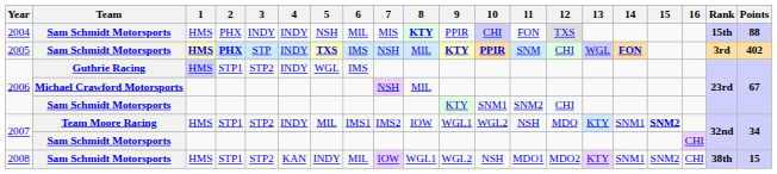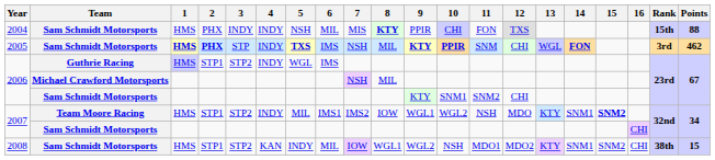 <table class="wikitable" style="text-align:center; font-size:90%">
 <tr>
 <th>Year</th>
 <th>Team</th>
 <th>1</th>
 <th>2</th>
 <th>3</th>
 <th>4</th>
 <th>5</th>
 <th>6</th>
 <th>7</th>
 <th>8</th>
 <th>9</th>
 <th>10</th>
 <th>11</th>
 <th>12</th>
 <th>13</th>
 <th>14</th>
 <th>15</th>
 <th>16</th>
 <th>Rank</th>
 <th>Points</th>
 </tr>
 <tr>
 <td><a href='#'>2004</a></td>
 <th><a href='#'>Sam Schmidt Motorsports</a></th>
 <td><a href='#'>HMS</a></td>
 <td><a href='#'>PHX</a></td>
 <td><a href='#'>INDY</a></td>
 <td><a href='#'>INDY</a></td>
 <td><a href='#'>NSH</a></td>
 <td><a href='#'>MIL</a></td>
 <td><a href='#'>MIS</a></td>
 <td style="background:#DFFFDF;"><strong><a href='#'>KTY</a></strong><br></td>
 <td><a href='#'>PPIR</a></td>
 <td style="background:#CFCFFF;"><a href='#'>CHI</a><br></td>
 <td><a href='#'>FON</a></td>
 <td style="background:#DFDFDF;"><a href='#'>TXS</a><br></td>
 <td></td>
 <td></td>
 <td></td>
 <td></td>
 <td style="background:#CFCFFF;"><strong>15th</strong></td>
 <td style="background:#CFCFFF;"><strong>88</strong></td>
 </tr>
 <tr>
 <td><a href='#'>2005</a></td>
 <th><a href='#'>Sam Schmidt Motorsports</a></th>
 <td style="background:#FFFFBF;"><strong><a href='#'>HMS</a></strong><br></td>
 <td style="background:#CFEAFF;"><strong><a href='#'>PHX</a></strong><br></td>
 <td style="background:#CFEAFF;"><a href='#'>STP</a><br></td>
 <td style="background:#CFEAFF;"><a href='#'>INDY</a><br></td>
 <td style="background:#FFFFBF;"><strong><a href='#'>TXS</a></strong><br></td>
 <td style="background:#CFEAFF;"><a href='#'>IMS</a><br></td>
 <td style="background:#CFEAFF;"><a href='#'>NSH</a><br></td>
 <td style="background:#CFEAFF;"><a href='#'>MIL</a><br></td>
 <td style="background:#FFFFBF;"><strong><a href='#'>KTY</a></strong><br></td>
 <td style="background:#FFDF9F;"><strong><a href='#'>PPIR</a></strong><br></td>
 <td style="background:#CFEAFF;"><a href='#'>SNM</a><br></td>
 <td style="background:#DFFFDF;"><a href='#'>CHI</a><br></td>
 <td style="background:#CFCFFF;"><a href='#'>WGL</a><br></td>
 <td style="background:#FFDF9F;"><strong><a href='#'>FON</a></strong><br></td>
 <td></td>
 <td></td>
 <td style="background:#FFDF9F;"><strong>3rd</strong></td>
-<td style="background:#FFDF9F;"><strong>402</strong></td>
+<td style="background:#FFDF9F;"><strong>462</strong></td>
 </tr>
 <tr>
 <td rowspan=3><a href='#'>2006</a></td>
 <th><a href='#'>Guthrie Racing</a></th>
 <td style="background:#CFCFFF;"><a href='#'>HMS</a><br></td>
 <td><a href='#'>STP1</a></td>
 <td><a href='#'>STP2</a></td>
 <td><a href='#'>INDY</a></td>
 <td><a href='#'>WGL</a></td>
 <td><a href='#'>IMS</a></td>
 <td></td>
 <td></td>
 <td></td>
 <td></td>
 <td></td>
 <td></td>
 <td></td>
 <td></td>
 <td></td>
 <td></td>
 <td rowspan=3 style="background:#CFCFFF;"><strong>23rd</strong></td>
 <td rowspan=3 style="background:#CFCFFF;"><strong>67</strong></td>
 </tr>
 <tr>
 <th><a href='#'>Michael Crawford Motorsports</a></th>
 <td></td>
 <td></td>
 <td></td>
 <td></td>
 <td></td>
 <td></td>
 <td style="background:#EFCFFF;"><a href='#'>NSH</a><br></td>
 <td><a href='#'>MIL</a></td>
 <td></td>
 <td></td>
 <td></td>
 <td></td>
 <td></td>
 <td></td>
 <td></td>
 <td></td>
 </tr>
 <tr>
 <th><a href='#'>Sam Schmidt Motorsports</a></th>
 <td></td>
 <td></td>
 <td></td>
 <td></td>
 <td></td>
 <td></td>
 <td></td>
 <td></td>
 <td style="background:#DFFFDF;"><a href='#'>KTY</a><br></td>
 <td><a href='#'>SNM1</a></td>
 <td><a href='#'>SNM2</a></td>
 <td><a href='#'>CHI</a></td>
 <td></td>
 <td></td>
 <td></td>
 <td></td>
 </tr>
 <tr>
 <td rowspan=2><a href='#'>2007</a></td>
 <th><a href='#'>Team Moore Racing</a></th>
 <td><a href='#'>HMS</a></td>
 <td><a href='#'>STP1</a></td>
 <td><a href='#'>STP2</a></td>
 <td><a href='#'>INDY</a></td>
 <td><a href='#'>MIL</a></td>
 <td><a href='#'>IMS1</a></td>
 <td><a href='#'>IMS2</a></td>
 <td><a href='#'>IOW</a></td>
 <td><a href='#'>WGL1</a></td>
 <td><a href='#'>WGL2</a></td>
 <td><a href='#'>NSH</a></td>
 <td><a href='#'>MDO</a></td>
 <td style="background:#CFEAFF;"><a href='#'>KTY</a><br></td>
 <td><a href='#'>SNM1</a></td>
 <td><strong><a href='#'>SNM2</a></strong></td>
 <td></td>
 <td rowspan=2 style="background:#CFCFFF;"><strong>32nd</strong></td>
 <td rowspan=2 style="background:#CFCFFF;"><strong>34</strong></td>
 </tr>
 <tr>
 <th><a href='#'>Sam Schmidt Motorsports</a></th>
 <td></td>
 <td></td>
 <td></td>
 <td></td>
 <td></td>
 <td></td>
 <td></td>
 <td></td>
 <td></td>
 <td></td>
 <td></td>
 <td></td>
 <td></td>
 <td></td>
 <td></td>
 <td style="background:#EFCFFF;"><a href='#'>CHI</a><br></td>
 </tr>
 <tr>
 <td><a href='#'>2008</a></td>
 <th><a href='#'>Sam Schmidt Motorsports</a></th>
 <td><a href='#'>HMS</a></td>
 <td><a href='#'>STP1</a></td>
 <td><a href='#'>STP2</a></td>
 <td><a href='#'>KAN</a></td>
 <td><a href='#'>INDY</a></td>
 <td><a href='#'>MIL</a></td>
 <td style="background:#EFCFFF;"><a href='#'>IOW</a><br></td>
 <td><a href='#'>WGL1</a></td>
 <td><a href='#'>WGL2</a></td>
 <td><a href='#'>NSH</a></td>
 <td><a href='#'>MDO1</a></td>
 <td><a href='#'>MDO2</a></td>
 <td style="background:#EFCFFF;"><a href='#'>KTY</a><br></td>
 <td><a href='#'>SNM1</a></td>
 <td><a href='#'>SNM2</a></td>
 <td><a href='#'>CHI</a></td>
 <td style="background:#CFCFFF;"><strong>38th</strong></td>
 <td style="background:#CFCFFF;"><strong>15</strong></td>
 </tr>
 </table>
